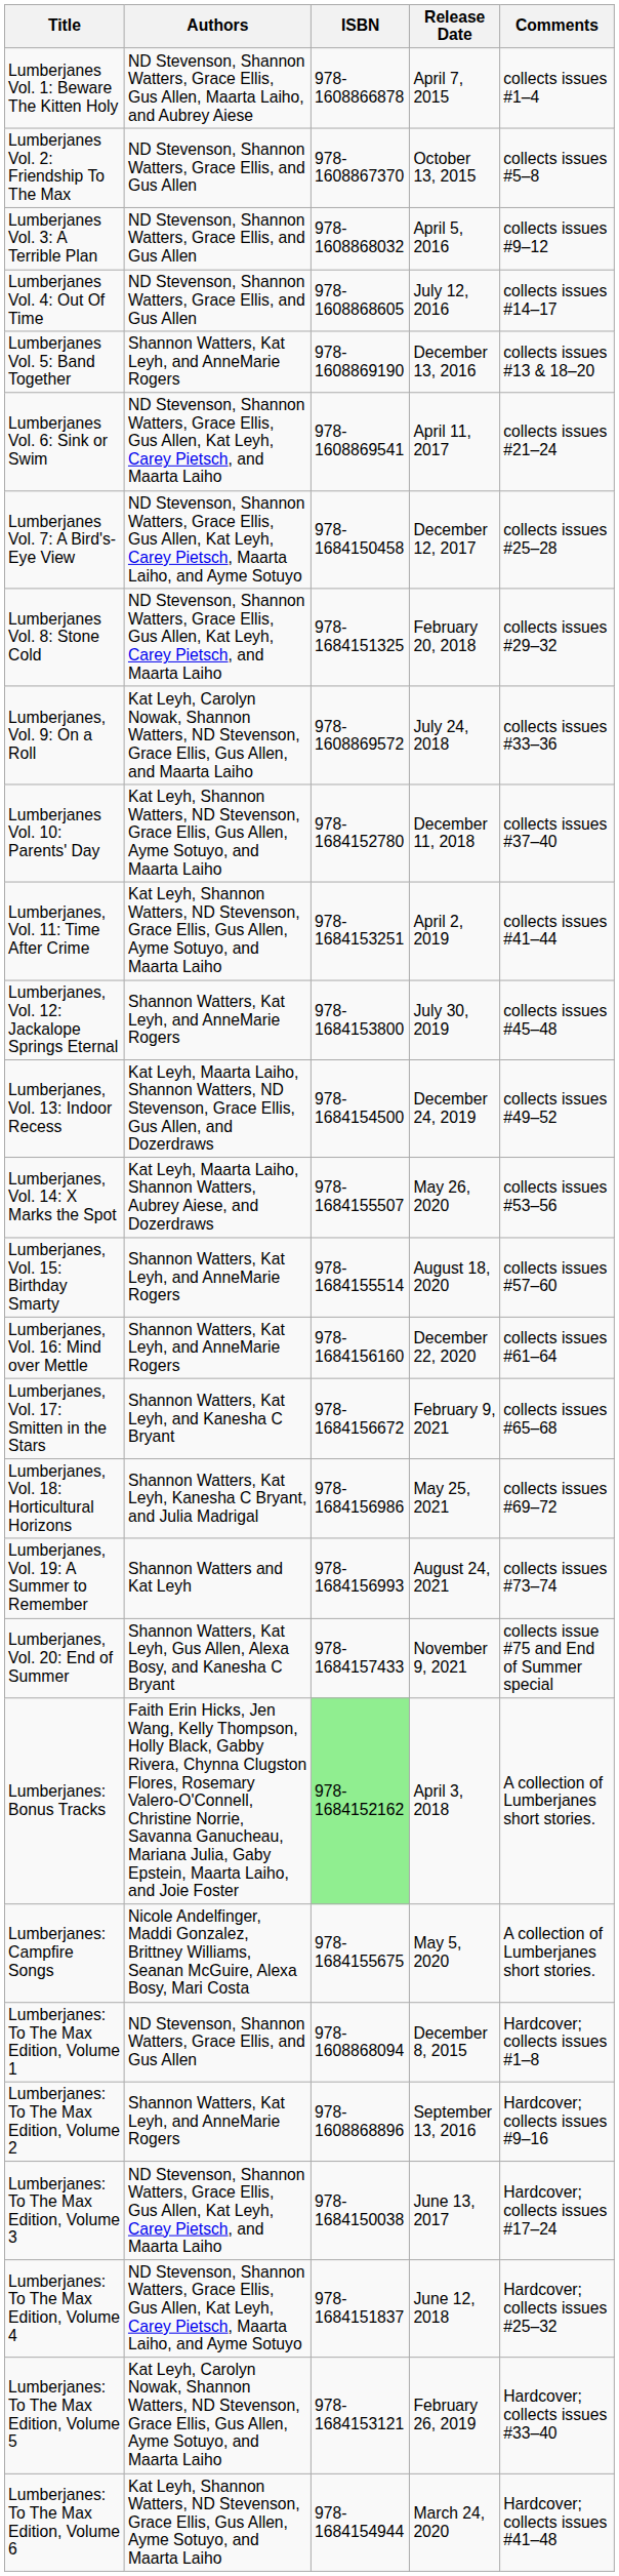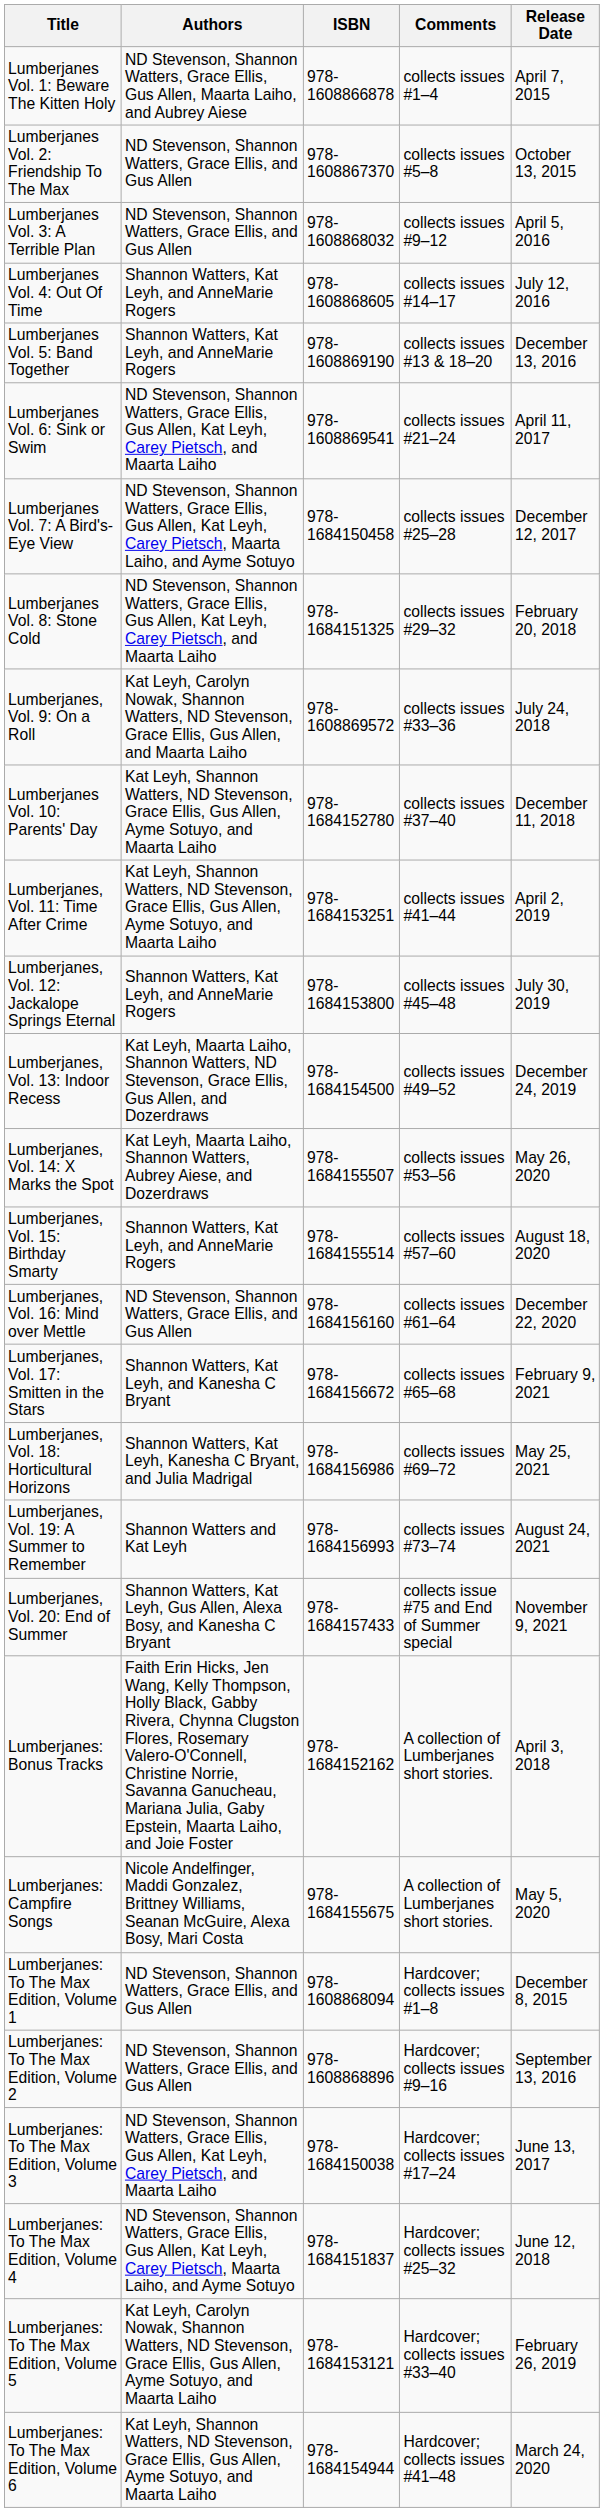 <table class="wikitable">
 <tr>
 <th>Title</th>
 <th>Authors</th>
 <th>ISBN</th>
+<th>Comments</th>
 <th>Release Date</th>
-<th>Comments</th>
 </tr>
 <tr>
 <td>Lumberjanes Vol. 1: Beware The Kitten Holy</td>
 <td>ND Stevenson, Shannon Watters, Grace Ellis, Gus Allen, Maarta Laiho, and Aubrey Aiese</td>
 <td>978-1608866878</td>
+<td>collects issues #1–4</td>
 <td>April 7, 2015</td>
-<td>collects issues #1–4</td>
 </tr>
 <tr>
 <td>Lumberjanes Vol. 2: Friendship To The Max</td>
 <td>ND Stevenson, Shannon Watters, Grace Ellis, and Gus Allen</td>
 <td>978-1608867370</td>
+<td>collects issues #5–8</td>
 <td>October 13, 2015</td>
-<td>collects issues #5–8</td>
 </tr>
 <tr>
 <td>Lumberjanes Vol. 3: A Terrible Plan</td>
 <td>ND Stevenson, Shannon Watters, Grace Ellis, and Gus Allen</td>
 <td>978-1608868032</td>
+<td>collects issues #9–12</td>
 <td>April 5, 2016</td>
-<td>collects issues #9–12</td>
 </tr>
 <tr>
 <td>Lumberjanes Vol. 4: Out Of Time</td>
-<td>ND Stevenson, Shannon Watters, Grace Ellis, and Gus Allen</td>
+<td>Shannon Watters, Kat Leyh, and AnneMarie Rogers</td>
 <td>978-1608868605</td>
+<td>collects issues #14–17</td>
 <td>July 12, 2016</td>
-<td>collects issues #14–17</td>
 </tr>
 <tr>
 <td>Lumberjanes Vol. 5: Band Together</td>
 <td>Shannon Watters, Kat Leyh, and AnneMarie Rogers</td>
 <td>978-1608869190</td>
+<td>collects issues #13 & 18–20</td>
 <td>December 13, 2016</td>
-<td>collects issues #13 & 18–20</td>
 </tr>
 <tr>
 <td>Lumberjanes Vol. 6: Sink or Swim</td>
 <td>ND Stevenson, Shannon Watters, Grace Ellis, Gus Allen, Kat Leyh, <a href='#'>Carey Pietsch</a>, and Maarta Laiho</td>
 <td>978-1608869541</td>
+<td>collects issues #21–24</td>
 <td>April 11, 2017</td>
-<td>collects issues #21–24</td>
 </tr>
 <tr>
 <td>Lumberjanes Vol. 7: A Bird's-Eye View</td>
 <td>ND Stevenson, Shannon Watters, Grace Ellis, Gus Allen, Kat Leyh, <a href='#'>Carey Pietsch</a>, Maarta Laiho, and Ayme Sotuyo</td>
 <td>978-1684150458</td>
+<td>collects issues #25–28</td>
 <td>December 12, 2017</td>
-<td>collects issues #25–28</td>
 </tr>
 <tr>
 <td>Lumberjanes Vol. 8: Stone Cold</td>
 <td>ND Stevenson, Shannon Watters, Grace Ellis, Gus Allen, Kat Leyh, <a href='#'>Carey Pietsch</a>, and Maarta Laiho</td>
 <td>978-1684151325</td>
+<td>collects issues #29–32</td>
 <td>February 20, 2018</td>
-<td>collects issues #29–32</td>
 </tr>
 <tr>
 <td>Lumberjanes, Vol. 9: On a Roll</td>
 <td>Kat Leyh, Carolyn Nowak, Shannon Watters, ND Stevenson, Grace Ellis, Gus Allen, and Maarta Laiho</td>
 <td>978-1608869572</td>
+<td>collects issues #33–36</td>
 <td>July 24, 2018</td>
-<td>collects issues #33–36</td>
 </tr>
 <tr>
 <td>Lumberjanes Vol. 10: Parents' Day</td>
 <td>Kat Leyh, Shannon Watters, ND Stevenson, Grace Ellis, Gus Allen, Ayme Sotuyo, and Maarta Laiho</td>
 <td>978-1684152780</td>
+<td>collects issues #37–40</td>
 <td>December 11, 2018</td>
-<td>collects issues #37–40</td>
 </tr>
 <tr>
 <td>Lumberjanes, Vol. 11: Time After Crime</td>
 <td>Kat Leyh, Shannon Watters, ND Stevenson, Grace Ellis, Gus Allen, Ayme Sotuyo, and Maarta Laiho</td>
 <td>978-1684153251</td>
+<td>collects issues #41–44</td>
 <td>April 2, 2019</td>
-<td>collects issues #41–44</td>
 </tr>
 <tr>
 <td>Lumberjanes, Vol. 12: Jackalope Springs Eternal</td>
 <td>Shannon Watters, Kat Leyh, and AnneMarie Rogers</td>
 <td>978-1684153800</td>
+<td>collects issues #45–48</td>
 <td>July 30, 2019</td>
-<td>collects issues #45–48</td>
 </tr>
 <tr>
 <td>Lumberjanes, Vol. 13: Indoor Recess</td>
 <td>Kat Leyh, Maarta Laiho, Shannon Watters, ND Stevenson, Grace Ellis, Gus Allen, and Dozerdraws</td>
 <td>978-1684154500</td>
+<td>collects issues #49–52</td>
 <td>December 24, 2019</td>
-<td>collects issues #49–52</td>
 </tr>
 <tr>
 <td>Lumberjanes, Vol. 14: X Marks the Spot</td>
 <td>Kat Leyh, Maarta Laiho, Shannon Watters, Aubrey Aiese, and Dozerdraws</td>
 <td>978-1684155507</td>
+<td>collects issues #53–56</td>
 <td>May 26, 2020</td>
-<td>collects issues #53–56</td>
 </tr>
 <tr>
 <td>Lumberjanes, Vol. 15: Birthday Smarty</td>
 <td>Shannon Watters, Kat Leyh, and AnneMarie Rogers</td>
 <td>978-1684155514</td>
+<td>collects issues #57–60</td>
 <td>August 18, 2020</td>
-<td>collects issues #57–60</td>
 </tr>
 <tr>
 <td>Lumberjanes, Vol. 16: Mind over Mettle</td>
-<td>Shannon Watters, Kat Leyh, and AnneMarie Rogers</td>
+<td>ND Stevenson, Shannon Watters, Grace Ellis, and Gus Allen</td>
 <td>978-1684156160</td>
+<td>collects issues #61–64</td>
 <td>December 22, 2020</td>
-<td>collects issues #61–64</td>
 </tr>
 <tr>
 <td>Lumberjanes, Vol. 17: Smitten in the Stars</td>
 <td>Shannon Watters, Kat Leyh, and Kanesha C Bryant</td>
 <td>978-1684156672</td>
+<td>collects issues #65–68</td>
 <td>February 9, 2021</td>
-<td>collects issues #65–68</td>
 </tr>
 <tr>
 <td>Lumberjanes, Vol. 18: Horticultural Horizons</td>
 <td>Shannon Watters, Kat Leyh, Kanesha C Bryant, and Julia Madrigal</td>
 <td>978-1684156986</td>
+<td>collects issues #69–72</td>
 <td>May 25, 2021</td>
-<td>collects issues #69–72</td>
 </tr>
 <tr>
 <td>Lumberjanes, Vol. 19: A Summer to Remember</td>
 <td>Shannon Watters and Kat Leyh</td>
 <td>978-1684156993</td>
+<td>collects issues #73–74</td>
 <td>August 24, 2021</td>
-<td>collects issues #73–74</td>
 </tr>
 <tr>
 <td>Lumberjanes, Vol. 20: End of Summer</td>
 <td>Shannon Watters, Kat Leyh, Gus Allen, Alexa Bosy, and Kanesha C Bryant</td>
 <td>978-1684157433</td>
+<td>collects issue #75 and End of Summer special</td>
 <td>November 9, 2021</td>
-<td>collects issue #75 and End of Summer special</td>
 </tr>
 <tr>
 <td>Lumberjanes: Bonus Tracks</td>
 <td>Faith Erin Hicks, Jen Wang, Kelly Thompson, Holly Black, Gabby Rivera, Chynna Clugston Flores, Rosemary Valero-O'Connell, Christine Norrie, Savanna Ganucheau, Mariana Julia, Gaby Epstein, Maarta Laiho, and Joie Foster</td>
-<td style="background: lightgreen;">978-1684152162</td>
+<td>978-1684152162</td>
+<td>A collection of Lumberjanes short stories.</td>
 <td>April 3, 2018</td>
-<td>A collection of Lumberjanes short stories.</td>
 </tr>
 <tr>
 <td>Lumberjanes: Campfire Songs</td>
 <td>Nicole Andelfinger, Maddi Gonzalez, Brittney Williams, Seanan McGuire, Alexa Bosy, Mari Costa</td>
 <td>978-1684155675</td>
+<td>A collection of Lumberjanes short stories.</td>
 <td>May 5, 2020</td>
-<td>A collection of Lumberjanes short stories.</td>
 </tr>
 <tr>
 <td>Lumberjanes: To The Max Edition, Volume 1</td>
 <td>ND Stevenson, Shannon Watters, Grace Ellis, and Gus Allen</td>
 <td>978-1608868094</td>
+<td>Hardcover; collects issues #1–8</td>
 <td>December 8, 2015</td>
-<td>Hardcover; collects issues #1–8</td>
 </tr>
 <tr>
 <td>Lumberjanes: To The Max Edition, Volume 2</td>
-<td>Shannon Watters, Kat Leyh, and AnneMarie Rogers</td>
+<td>ND Stevenson, Shannon Watters, Grace Ellis, and Gus Allen</td>
 <td>978-1608868896</td>
+<td>Hardcover; collects issues #9–16</td>
 <td>September 13, 2016</td>
-<td>Hardcover; collects issues #9–16</td>
 </tr>
 <tr>
 <td>Lumberjanes: To The Max Edition, Volume 3</td>
 <td>ND Stevenson, Shannon Watters, Grace Ellis, Gus Allen, Kat Leyh, <a href='#'>Carey Pietsch</a>, and Maarta Laiho</td>
 <td>978-1684150038</td>
+<td>Hardcover; collects issues #17–24</td>
 <td>June 13, 2017</td>
-<td>Hardcover; collects issues #17–24</td>
 </tr>
 <tr>
 <td>Lumberjanes: To The Max Edition, Volume 4</td>
 <td>ND Stevenson, Shannon Watters, Grace Ellis, Gus Allen, Kat Leyh, <a href='#'>Carey Pietsch</a>, Maarta Laiho, and Ayme Sotuyo</td>
 <td>978-1684151837</td>
+<td>Hardcover; collects issues #25–32</td>
 <td>June 12, 2018</td>
-<td>Hardcover; collects issues #25–32</td>
 </tr>
 <tr>
 <td>Lumberjanes: To The Max Edition, Volume 5</td>
 <td>Kat Leyh, Carolyn Nowak, Shannon Watters, ND Stevenson, Grace Ellis, Gus Allen, Ayme Sotuyo, and Maarta Laiho</td>
 <td>978-1684153121</td>
+<td>Hardcover; collects issues #33–40</td>
 <td>February 26, 2019</td>
-<td>Hardcover; collects issues #33–40</td>
 </tr>
 <tr>
 <td>Lumberjanes: To The Max Edition, Volume 6</td>
 <td>Kat Leyh, Shannon Watters, ND Stevenson, Grace Ellis, Gus Allen, Ayme Sotuyo, and Maarta Laiho</td>
 <td>978-1684154944</td>
+<td>Hardcover; collects issues #41–48</td>
 <td>March 24, 2020</td>
-<td>Hardcover; collects issues #41–48</td>
 </tr>
 </table>
